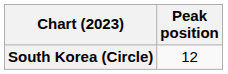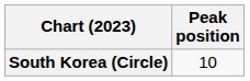 <table class="wikitable plainrowheaders" style="text-align:center">
 <tr>
 <th scope="col">Chart (2023)</th>
 <th scope="col">Peak<br>position</th>
 </tr>
 <tr>
 <th scope="row">South Korea (Circle)</th>
-<td>12</td>
+<td>10</td>
 </tr>
 </table>
